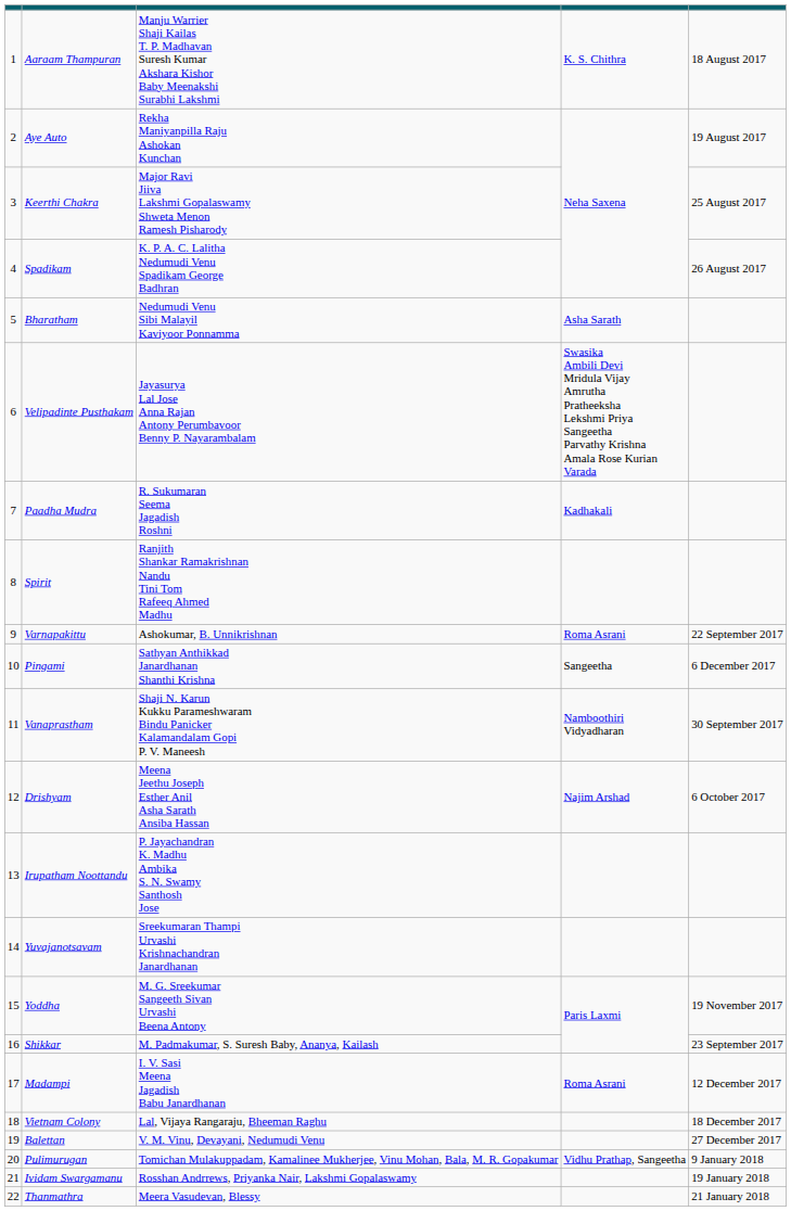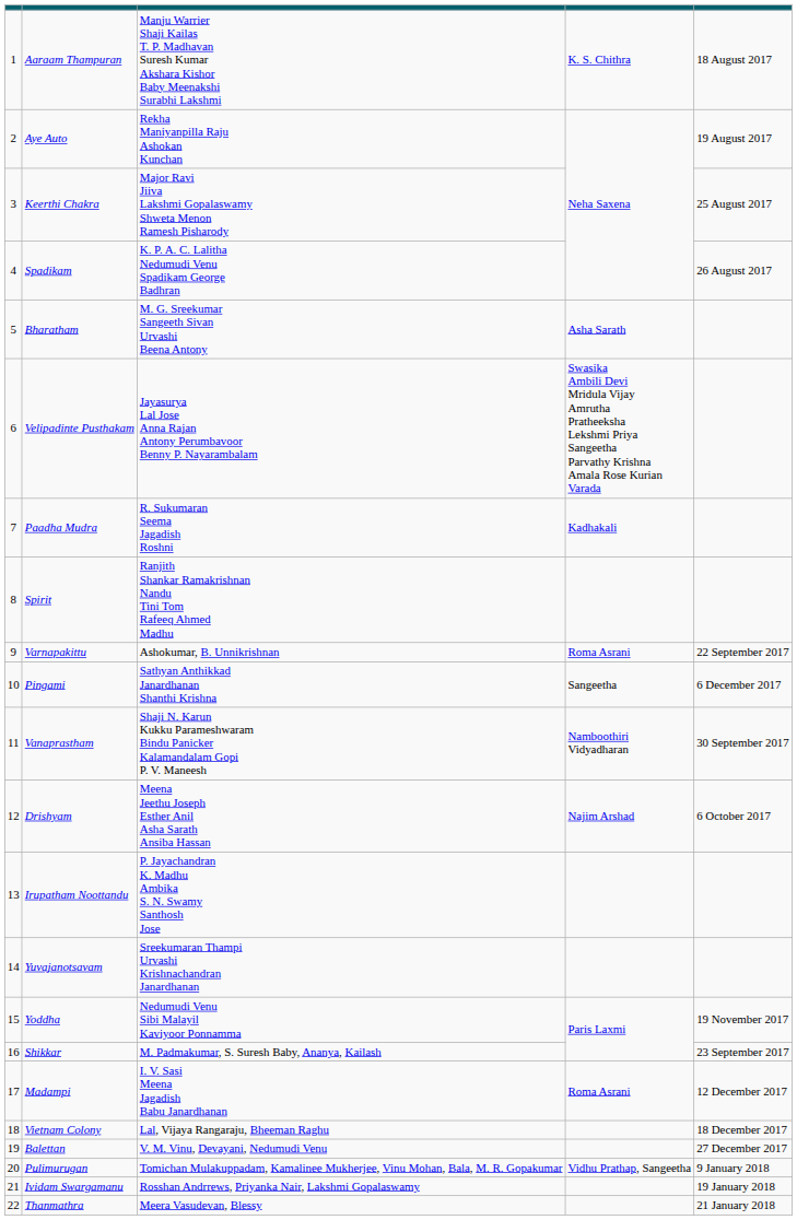 <table class="wikitable">
 <tr>
 <th style="background: #005F6C"></th>
 <th style="background: #005F6C"></th>
 <th style="background: #005F6C"></th>
 <th style="background: #005F6C"></th>
 <th style="background: #005F6C"></th>
 </tr>
 <tr>
 <td style="text-align:center;">1</td>
 <td><em><a href='#'>Aaraam Thampuran</a></em></td>
 <td><a href='#'>Manju Warrier</a><br><a href='#'>Shaji Kailas</a><br><a href='#'>T. P. Madhavan</a><br>Suresh Kumar<br><a href='#'>Akshara Kishor</a><br><a href='#'>Baby Meenakshi</a><br><a href='#'>Surabhi Lakshmi</a></td>
 <td><a href='#'>K. S. Chithra</a></td>
 <td>18 August 2017</td>
 </tr>
 <tr>
 <td style="text-align:center;">2</td>
 <td><em><a href='#'>Aye Auto</a></em></td>
 <td><a href='#'>Rekha</a><br><a href='#'>Maniyanpilla Raju</a><br><a href='#'>Ashokan</a><br><a href='#'>Kunchan</a></td>
 <td rowspan=3><a href='#'>Neha Saxena</a></td>
 <td>19 August 2017</td>
 </tr>
 <tr>
 <td style="text-align:center;">3</td>
 <td><em><a href='#'>Keerthi Chakra</a></em></td>
 <td><a href='#'>Major Ravi</a><br><a href='#'>Jiiva</a><br><a href='#'>Lakshmi Gopalaswamy</a><br><a href='#'>Shweta Menon</a><br><a href='#'>Ramesh Pisharody</a></td>
 <td>25 August 2017</td>
 </tr>
 <tr>
 <td style="text-align:center;">4</td>
 <td><em><a href='#'>Spadikam</a></em></td>
 <td><a href='#'>K. P. A. C. Lalitha</a><br><a href='#'>Nedumudi Venu</a><br><a href='#'>Spadikam George</a><br><a href='#'>Badhran</a></td>
 <td>26 August 2017</td>
 </tr>
 <tr>
 <td style="text-align:center;">5</td>
 <td><em><a href='#'>Bharatham</a></em></td>
-<td><a href='#'>Nedumudi Venu</a><br><a href='#'>Sibi Malayil</a><br><a href='#'>Kaviyoor Ponnamma</a></td>
+<td><a href='#'>M. G. Sreekumar</a><br><a href='#'>Sangeeth Sivan</a><br><a href='#'>Urvashi</a><br><a href='#'>Beena Antony</a></td>
 <td><a href='#'>Asha Sarath</a></td>
 <td></td>
 </tr>
 <tr>
 <td style="text-align:center;">6</td>
 <td><em><a href='#'>Velipadinte Pusthakam</a></em></td>
 <td><a href='#'>Jayasurya</a><br><a href='#'>Lal Jose</a><br><a href='#'>Anna Rajan</a><br><a href='#'>Antony Perumbavoor</a><br><a href='#'>Benny P. Nayarambalam</a></td>
 <td><a href='#'>Swasika</a><br><a href='#'>Ambili Devi</a><br>Mridula Vijay<br>Amrutha<br>Pratheeksha<br>Lekshmi Priya<br>Sangeetha<br>Parvathy Krishna<br>Amala Rose Kurian<br><a href='#'>Varada</a></td>
 <td></td>
 </tr>
 <tr>
 <td style="text-align:center;">7</td>
 <td><em><a href='#'>Paadha Mudra</a></em></td>
 <td><a href='#'>R. Sukumaran</a><br><a href='#'>Seema</a><br><a href='#'>Jagadish</a><br><a href='#'>Roshni</a></td>
 <td><a href='#'>Kadhakali</a></td>
 <td></td>
 </tr>
 <tr>
 <td style="text-align:center;">8</td>
 <td><em><a href='#'>Spirit</a></em></td>
 <td><a href='#'>Ranjith</a><br><a href='#'>Shankar Ramakrishnan</a><br><a href='#'>Nandu</a><br><a href='#'>Tini Tom</a><br><a href='#'>Rafeeq Ahmed</a><br><a href='#'>Madhu</a></td>
 <td></td>
 <td></td>
 </tr>
 <tr>
 <td style="text-align:center;">9</td>
 <td><em><a href='#'>Varnapakittu</a></em></td>
 <td>Ashokumar, <a href='#'>B. Unnikrishnan</a></td>
 <td><a href='#'>Roma Asrani</a></td>
 <td>22 September 2017</td>
 </tr>
 <tr>
 <td style="text-align:center;">10</td>
 <td><em><a href='#'>Pingami</a></em></td>
 <td><a href='#'>Sathyan Anthikkad</a><br><a href='#'>Janardhanan</a><br><a href='#'>Shanthi Krishna</a></td>
 <td>Sangeetha</td>
 <td>6 December 2017</td>
 </tr>
 <tr>
 <td style="text-align:center;">11</td>
 <td><em><a href='#'>Vanaprastham</a></em></td>
 <td><a href='#'>Shaji N. Karun</a><br>Kukku Parameshwaram<br><a href='#'>Bindu Panicker</a><br><a href='#'>Kalamandalam Gopi</a><br>P. V. Maneesh</td>
 <td><a href='#'>Namboothiri</a><br>Vidyadharan</td>
 <td>30 September 2017</td>
 </tr>
 <tr>
 <td style="text-align:center;">12</td>
 <td><em><a href='#'>Drishyam</a></em></td>
 <td><a href='#'>Meena</a><br><a href='#'>Jeethu Joseph</a><br><a href='#'>Esther Anil</a><br><a href='#'>Asha Sarath</a><br><a href='#'>Ansiba Hassan</a></td>
 <td><a href='#'>Najim Arshad</a></td>
 <td>6 October 2017</td>
 </tr>
 <tr>
 <td style="text-align:center;">13</td>
 <td><em><a href='#'>Irupatham Noottandu</a></em></td>
 <td><a href='#'>P. Jayachandran</a><br><a href='#'>K. Madhu</a><br><a href='#'>Ambika</a><br><a href='#'>S. N. Swamy</a><br><a href='#'>Santhosh</a><br><a href='#'>Jose</a></td>
 <td></td>
 <td></td>
 </tr>
 <tr>
 <td style="text-align:center;">14</td>
 <td><em><a href='#'>Yuvajanotsavam</a></em></td>
 <td><a href='#'>Sreekumaran Thampi</a><br><a href='#'>Urvashi</a><br><a href='#'>Krishnachandran</a><br><a href='#'>Janardhanan</a></td>
 <td></td>
 <td></td>
 </tr>
 <tr>
 <td style="text-align:center;">15</td>
 <td><em><a href='#'>Yoddha</a></em></td>
-<td><a href='#'>M. G. Sreekumar</a><br><a href='#'>Sangeeth Sivan</a><br><a href='#'>Urvashi</a><br><a href='#'>Beena Antony</a></td>
+<td><a href='#'>Nedumudi Venu</a><br><a href='#'>Sibi Malayil</a><br><a href='#'>Kaviyoor Ponnamma</a></td>
 <td rowspan=2><a href='#'>Paris Laxmi</a></td>
 <td>19 November 2017</td>
 </tr>
 <tr>
 <td style="text-align:center;">16</td>
 <td><em><a href='#'>Shikkar</a></em></td>
 <td><a href='#'>M. Padmakumar</a>, S. Suresh Baby, <a href='#'>Ananya</a>, <a href='#'>Kailash</a></td>
 <td>23 September 2017</td>
 </tr>
 <tr>
 <td style="text-align:center;">17</td>
 <td><em><a href='#'>Madampi</a></em></td>
 <td><a href='#'>I. V. Sasi</a><br><a href='#'>Meena</a><br><a href='#'>Jagadish</a><br><a href='#'>Babu Janardhanan</a></td>
 <td><a href='#'>Roma Asrani</a></td>
 <td>12 December 2017</td>
 </tr>
 <tr>
 <td style="text-align:center;">18</td>
 <td><em><a href='#'>Vietnam Colony</a></em></td>
 <td><a href='#'>Lal</a>, Vijaya Rangaraju, <a href='#'>Bheeman Raghu</a></td>
 <td></td>
 <td>18 December 2017</td>
 </tr>
 <tr>
 <td style="text-align:center;">19</td>
 <td><em><a href='#'>Balettan</a></em></td>
 <td><a href='#'>V. M. Vinu</a>, <a href='#'>Devayani</a>, <a href='#'>Nedumudi Venu</a></td>
 <td></td>
 <td>27 December 2017</td>
 </tr>
 <tr>
 <td style="text-align:center;">20</td>
 <td><em><a href='#'>Pulimurugan</a></em></td>
 <td><a href='#'>Tomichan Mulakuppadam</a>, <a href='#'>Kamalinee Mukherjee</a>, <a href='#'>Vinu Mohan</a>, <a href='#'>Bala</a>, <a href='#'>M. R. Gopakumar</a></td>
 <td><a href='#'>Vidhu Prathap</a>, Sangeetha</td>
 <td>9 January 2018</td>
 </tr>
 <tr>
 <td style="text-align:center;">21</td>
 <td><em><a href='#'>Ividam Swargamanu</a></em></td>
 <td><a href='#'>Rosshan Andrrews</a>, <a href='#'>Priyanka Nair</a>, <a href='#'>Lakshmi Gopalaswamy</a></td>
 <td></td>
 <td>19 January 2018</td>
 </tr>
 <tr>
 <td style="text-align:center;">22</td>
 <td><em><a href='#'>Thanmathra</a></em></td>
 <td><a href='#'>Meera Vasudevan</a>, <a href='#'>Blessy</a></td>
 <td></td>
 <td>21 January 2018</td>
 </tr>
 </table>
